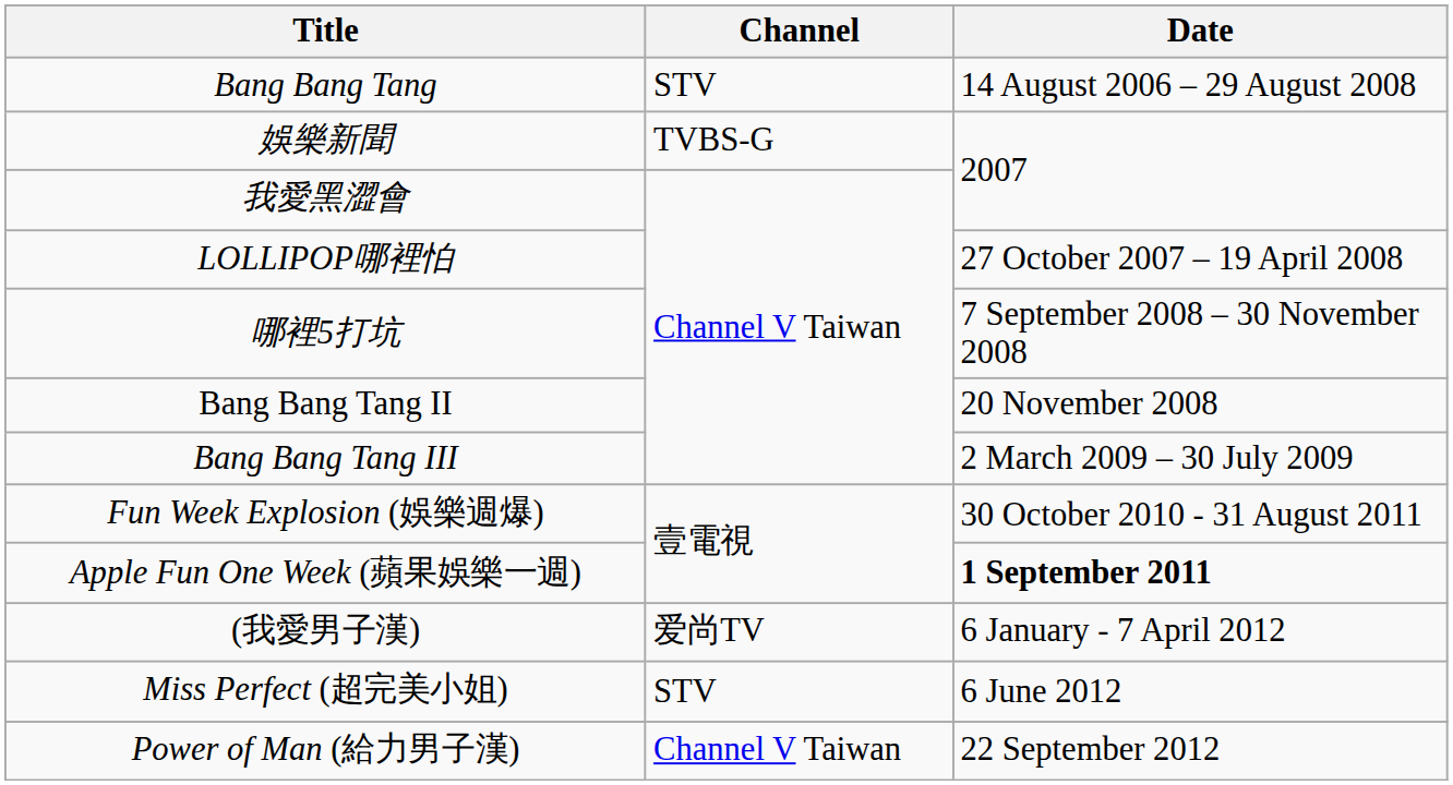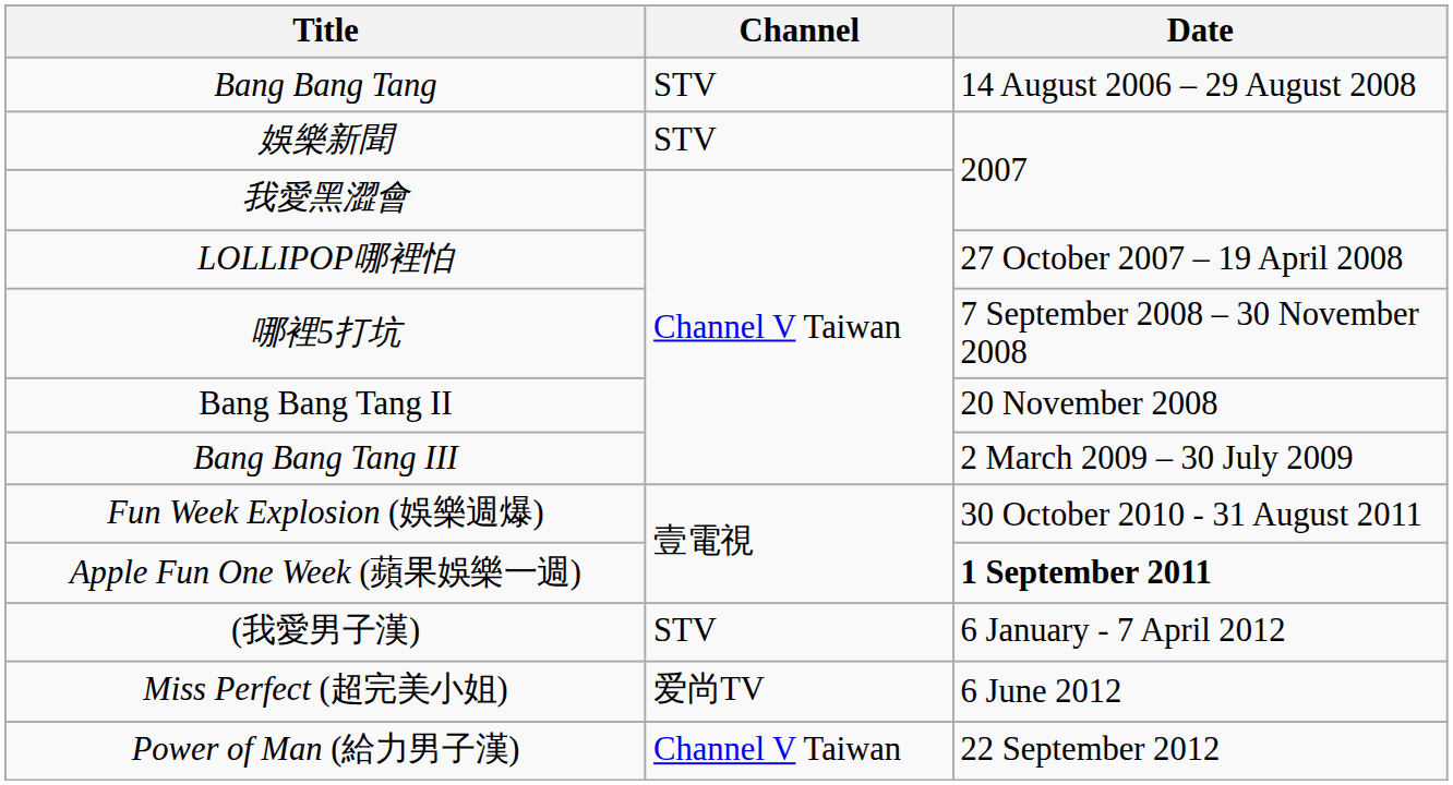 <table class="wikitable">
 <tr>
 <th style="width:300px;">Title</th>
 <th style="width:140px;">Channel</th>
 <th style="width:230px;">Date</th>
 </tr>
 <tr>
 <td style="text-align:center"><em>Bang Bang Tang</em></td>
 <td>STV</td>
 <td>14 August 2006 – 29 August 2008</td>
 </tr>
 <tr>
 <td style="text-align:center"><em>娛樂新聞</em></td>
-<td>TVBS-G</td>
+<td>STV</td>
 <td rowspan=2>2007</td>
 </tr>
 <tr>
 <td style="text-align:center"><em>我愛黑澀會</em></td>
 <td rowspan=5><a href='#'>Channel V</a> Taiwan</td>
 </tr>
 <tr>
 <td style="text-align:center"><em>LOLLIPOP哪裡怕</em></td>
 <td>27 October 2007 – 19 April 2008</td>
 </tr>
 <tr>
 <td style="text-align:center"><em>哪裡5打坑</em></td>
 <td>7 September 2008 – 30 November 2008</td>
 </tr>
 <tr>
 <td style="text-align:center">Bang Bang Tang II</td>
 <td>20 November 2008</td>
 </tr>
 <tr>
 <td style="text-align:center"><em>Bang Bang Tang III</em></td>
 <td>2 March 2009 – 30 July 2009</td>
 </tr>
 <tr>
 <td style="text-align:center"><em>Fun Week Explosion</em> (娛樂週爆)</td>
 <td rowspan=2>壹電視</td>
 <td>30 October 2010 - 31 August 2011</td>
 </tr>
 <tr>
 <td style="text-align:center"><em>Apple Fun One Week</em> (蘋果娛樂一週)</td>
 <td><strong>1 September 2011</strong></td>
 </tr>
 <tr>
 <td style="text-align:center">(我愛男子漢)</td>
-<td>爱尚TV</td>
+<td>STV</td>
 <td>6 January - 7 April 2012</td>
 </tr>
 <tr>
 <td style="text-align:center"><em>Miss Perfect</em> (超完美小姐)</td>
-<td>STV</td>
+<td>爱尚TV</td>
 <td>6 June 2012</td>
 </tr>
 <tr>
 <td style="text-align:center"><em>Power of Man</em> (給力男子漢)</td>
 <td><a href='#'>Channel V</a> Taiwan</td>
 <td>22 September 2012</td>
 </tr>
 </table>
